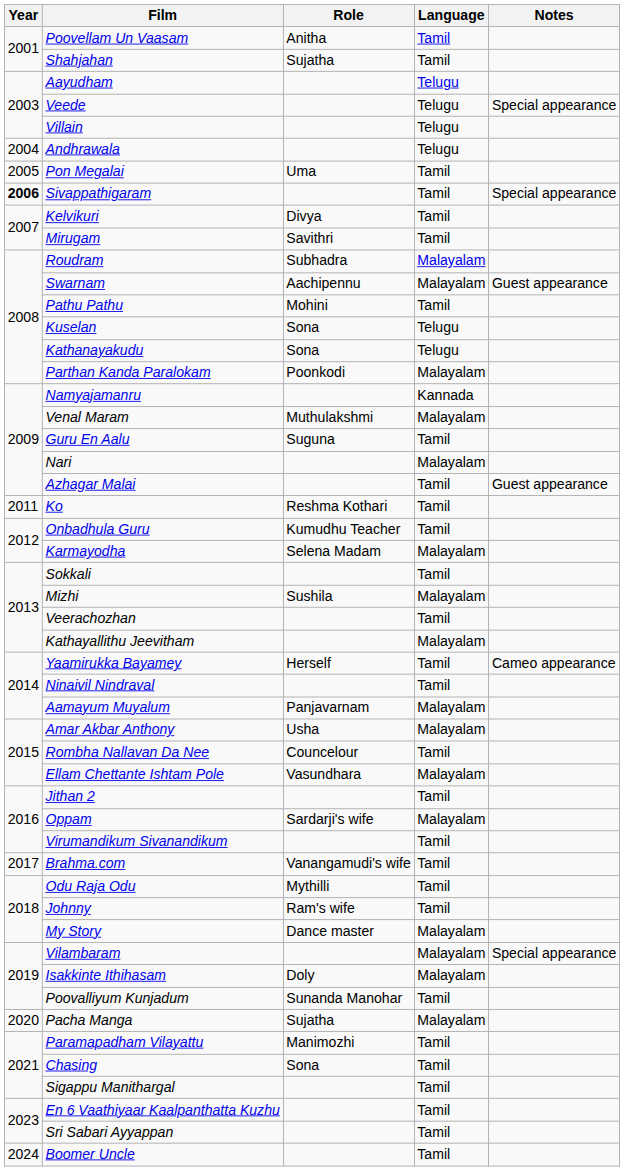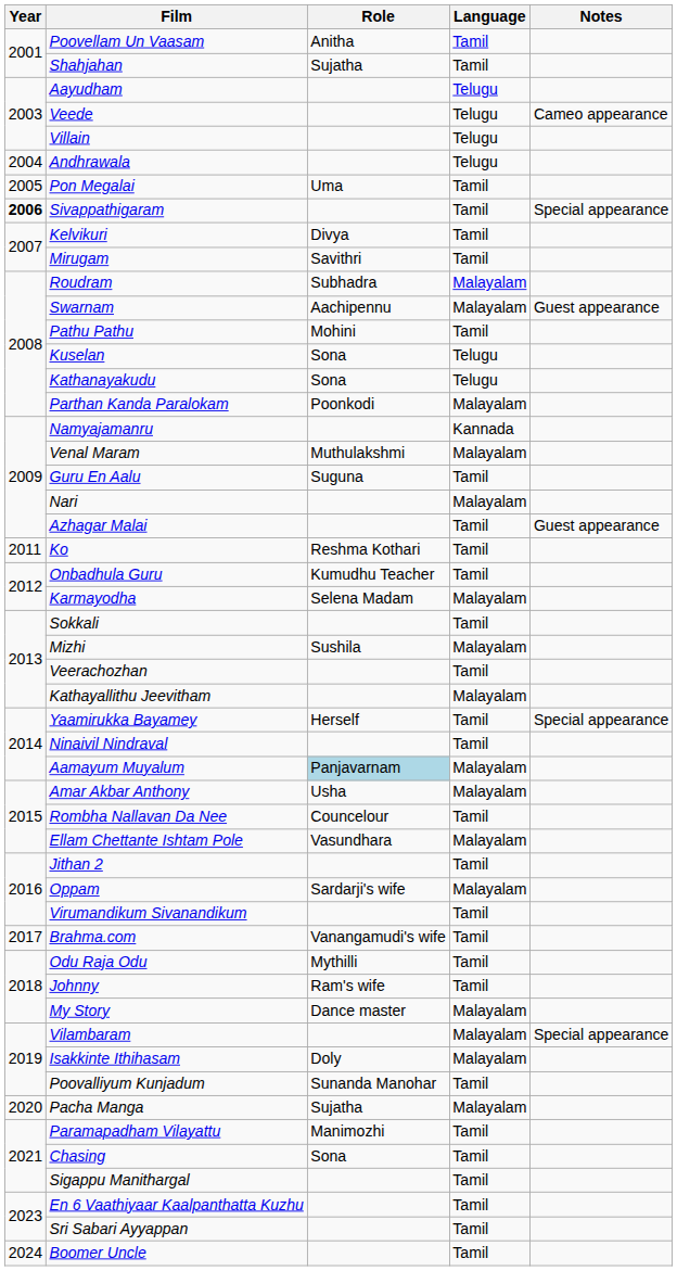 <table class="wikitable sortable">
 <tr>
 <th>Year</th>
 <th>Film</th>
 <th>Role</th>
 <th>Language</th>
 <th class=unsortable>Notes</th>
 </tr>
 <tr>
 <td rowspan="2">2001</td>
 <td><em><a href='#'>Poovellam Un Vaasam</a></em></td>
 <td>Anitha</td>
 <td><a href='#'>Tamil</a></td>
 <td></td>
 </tr>
 <tr>
 <td><em><a href='#'>Shahjahan</a></em></td>
 <td>Sujatha</td>
 <td>Tamil</td>
 <td></td>
 </tr>
 <tr>
 <td rowspan="3">2003</td>
 <td><em><a href='#'>Aayudham</a></em></td>
 <td></td>
 <td><a href='#'>Telugu</a></td>
 <td></td>
 </tr>
 <tr>
 <td><em><a href='#'>Veede</a></em></td>
 <td></td>
 <td>Telugu</td>
-<td>Special appearance</td>
+<td>Cameo appearance</td>
 </tr>
 <tr>
 <td><em><a href='#'>Villain</a></em></td>
 <td></td>
 <td>Telugu</td>
 <td></td>
 </tr>
 <tr>
 <td>2004</td>
 <td><em><a href='#'>Andhrawala</a></em></td>
 <td></td>
 <td>Telugu</td>
 <td></td>
 </tr>
 <tr>
 <td>2005</td>
 <td><em><a href='#'>Pon Megalai</a></em></td>
 <td>Uma</td>
 <td>Tamil</td>
 <td></td>
 </tr>
 <tr>
 <td><strong>2006</strong></td>
 <td><em><a href='#'>Sivappathigaram</a></em></td>
 <td></td>
 <td>Tamil</td>
 <td>Special appearance</td>
 </tr>
 <tr>
 <td rowspan="2">2007</td>
 <td><em><a href='#'>Kelvikuri</a></em></td>
 <td>Divya</td>
 <td>Tamil</td>
 <td></td>
 </tr>
 <tr>
 <td><em><a href='#'>Mirugam</a></em></td>
 <td>Savithri</td>
 <td>Tamil</td>
 <td></td>
 </tr>
 <tr>
 <td rowspan="6">2008</td>
 <td><em><a href='#'>Roudram</a></em></td>
 <td>Subhadra</td>
 <td><a href='#'>Malayalam</a></td>
 <td></td>
 </tr>
 <tr>
 <td><em><a href='#'>Swarnam</a></em></td>
 <td>Aachipennu</td>
 <td>Malayalam</td>
 <td>Guest appearance</td>
 </tr>
 <tr>
 <td><em><a href='#'>Pathu Pathu</a></em></td>
 <td>Mohini</td>
 <td>Tamil</td>
 <td></td>
 </tr>
 <tr>
 <td><em><a href='#'>Kuselan</a></em></td>
 <td>Sona</td>
 <td>Telugu</td>
 <td></td>
 </tr>
 <tr>
 <td><em><a href='#'>Kathanayakudu</a></em></td>
 <td>Sona</td>
 <td>Telugu</td>
 <td></td>
 </tr>
 <tr>
 <td><em><a href='#'>Parthan Kanda Paralokam</a></em></td>
 <td>Poonkodi</td>
 <td>Malayalam</td>
 <td></td>
 </tr>
 <tr>
 <td rowspan="5">2009</td>
 <td><em><a href='#'>Namyajamanru</a></em></td>
 <td></td>
 <td>Kannada</td>
 <td></td>
 </tr>
 <tr>
 <td><em>Venal Maram</em></td>
 <td>Muthulakshmi</td>
 <td>Malayalam</td>
 <td></td>
 </tr>
 <tr>
 <td><em><a href='#'>Guru En Aalu</a></em></td>
 <td>Suguna</td>
 <td>Tamil</td>
 <td></td>
 </tr>
 <tr>
 <td><em>Nari</em></td>
 <td></td>
 <td>Malayalam</td>
 <td></td>
 </tr>
 <tr>
 <td><em><a href='#'>Azhagar Malai</a></em></td>
 <td></td>
 <td>Tamil</td>
 <td>Guest appearance</td>
 </tr>
 <tr>
 <td>2011</td>
 <td><em><a href='#'>Ko</a></em></td>
 <td>Reshma Kothari</td>
 <td>Tamil</td>
 <td></td>
 </tr>
 <tr>
 <td rowspan="2">2012</td>
 <td><em><a href='#'>Onbadhula Guru</a></em></td>
 <td>Kumudhu Teacher</td>
 <td>Tamil</td>
 <td></td>
 </tr>
 <tr>
 <td><em><a href='#'>Karmayodha</a></em></td>
 <td>Selena Madam</td>
 <td>Malayalam</td>
 <td></td>
 </tr>
 <tr>
 <td rowspan="4">2013</td>
 <td><em>Sokkali</em></td>
 <td></td>
 <td>Tamil</td>
 <td></td>
 </tr>
 <tr>
 <td><em>Mizhi</em></td>
 <td>Sushila</td>
 <td>Malayalam</td>
 <td></td>
 </tr>
 <tr>
 <td><em>Veerachozhan</em></td>
 <td></td>
 <td>Tamil</td>
 <td></td>
 </tr>
 <tr>
 <td><em>Kathayallithu Jeevitham</em></td>
 <td></td>
 <td>Malayalam</td>
 <td></td>
 </tr>
 <tr>
 <td rowspan="3">2014</td>
 <td><em><a href='#'>Yaamirukka Bayamey</a></em></td>
 <td>Herself</td>
 <td>Tamil</td>
-<td>Cameo appearance</td>
+<td>Special appearance</td>
 </tr>
 <tr>
 <td><em><a href='#'>Ninaivil Nindraval</a></em></td>
 <td></td>
 <td>Tamil</td>
 <td></td>
 </tr>
 <tr>
 <td><em><a href='#'>Aamayum Muyalum</a></em></td>
-<td>Panjavarnam</td>
+<td style="background: lightblue;">Panjavarnam</td>
 <td>Malayalam</td>
 <td></td>
 </tr>
 <tr>
 <td rowspan="3">2015</td>
 <td><em><a href='#'>Amar Akbar Anthony</a></em></td>
 <td>Usha</td>
 <td>Malayalam</td>
 <td></td>
 </tr>
 <tr>
 <td><em><a href='#'>Rombha Nallavan Da Nee</a></em></td>
 <td>Councelour</td>
 <td>Tamil</td>
 <td></td>
 </tr>
 <tr>
 <td><em><a href='#'>Ellam Chettante Ishtam Pole</a></em></td>
 <td>Vasundhara</td>
 <td>Malayalam</td>
 <td></td>
 </tr>
 <tr>
 <td rowspan="3">2016</td>
 <td><em><a href='#'>Jithan 2</a></em></td>
 <td></td>
 <td>Tamil</td>
 <td></td>
 </tr>
 <tr>
 <td><em><a href='#'>Oppam</a></em></td>
 <td>Sardarji's wife</td>
 <td>Malayalam</td>
 <td></td>
 </tr>
 <tr>
 <td><em><a href='#'>Virumandikum Sivanandikum</a></em></td>
 <td></td>
 <td>Tamil</td>
 <td></td>
 </tr>
 <tr>
 <td>2017</td>
 <td><em><a href='#'>Brahma.com</a></em></td>
 <td>Vanangamudi's wife</td>
 <td>Tamil</td>
 <td></td>
 </tr>
 <tr>
 <td rowspan="3">2018</td>
 <td><em><a href='#'>Odu Raja Odu</a></em></td>
 <td>Mythilli</td>
 <td>Tamil</td>
 <td></td>
 </tr>
 <tr>
 <td><em><a href='#'>Johnny</a></em></td>
 <td>Ram's wife</td>
 <td>Tamil</td>
 <td></td>
 </tr>
 <tr>
 <td><em><a href='#'>My Story</a></em></td>
 <td>Dance master</td>
 <td>Malayalam</td>
 <td></td>
 </tr>
 <tr>
 <td rowspan="3">2019</td>
 <td><em><a href='#'>Vilambaram</a></em></td>
 <td></td>
 <td>Malayalam</td>
 <td>Special appearance</td>
 </tr>
 <tr>
 <td><em><a href='#'>Isakkinte Ithihasam</a></em></td>
 <td>Doly</td>
 <td>Malayalam</td>
 <td></td>
 </tr>
 <tr>
 <td><em>Poovalliyum Kunjadum</em></td>
 <td>Sunanda Manohar</td>
 <td>Tamil</td>
 <td></td>
 </tr>
 <tr>
 <td>2020</td>
 <td><em>Pacha Manga</em></td>
 <td>Sujatha</td>
 <td>Malayalam</td>
 <td></td>
 </tr>
 <tr>
 <td rowspan="3">2021</td>
 <td><em><a href='#'>Paramapadham Vilayattu</a></em></td>
 <td>Manimozhi</td>
 <td>Tamil</td>
 <td></td>
 </tr>
 <tr>
 <td><em><a href='#'>Chasing</a></em></td>
 <td>Sona</td>
 <td>Tamil</td>
 <td></td>
 </tr>
 <tr>
 <td><em>Sigappu Manithargal</em></td>
 <td></td>
 <td>Tamil</td>
 <td></td>
 </tr>
 <tr>
 <td rowspan="2">2023</td>
 <td><em><a href='#'>En 6 Vaathiyaar Kaalpanthatta Kuzhu</a></em></td>
 <td></td>
 <td>Tamil</td>
 <td></td>
 </tr>
 <tr>
 <td><em>Sri Sabari Ayyappan</em></td>
 <td></td>
 <td>Tamil</td>
 <td></td>
 </tr>
 <tr>
 <td>2024</td>
 <td><em><a href='#'>Boomer Uncle</a></em></td>
 <td></td>
 <td>Tamil</td>
 <td></td>
 </tr>
 </table>
